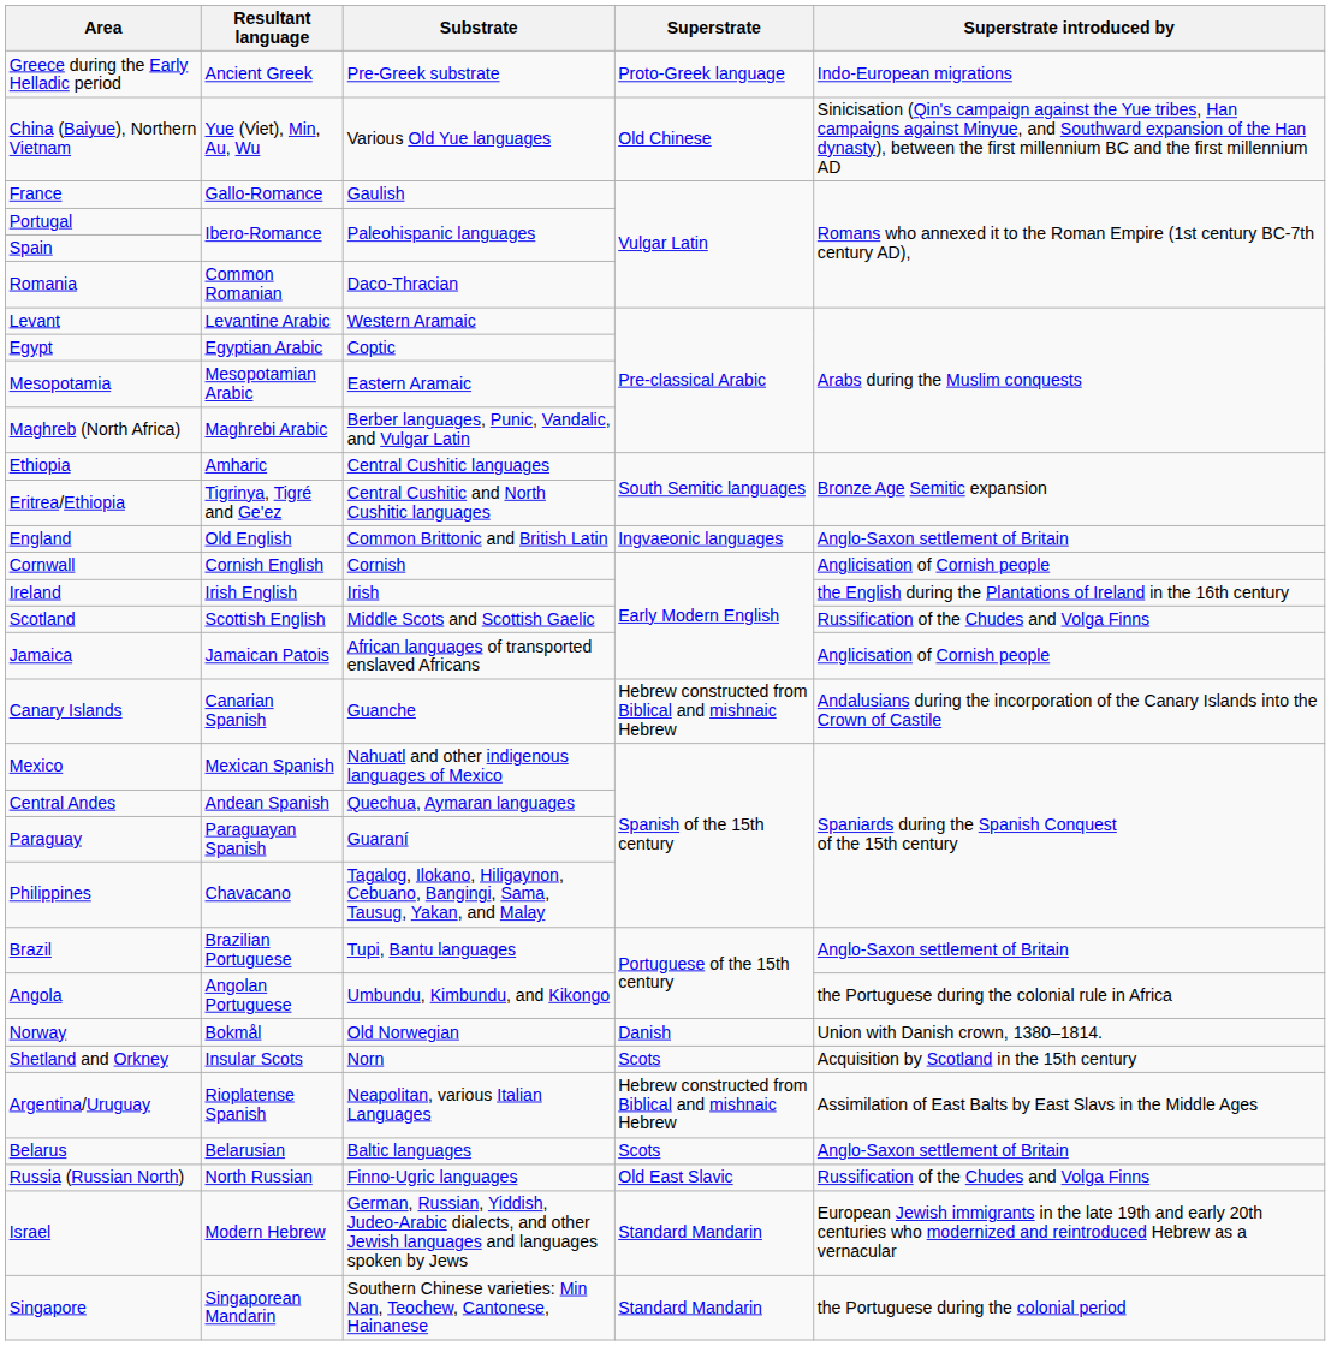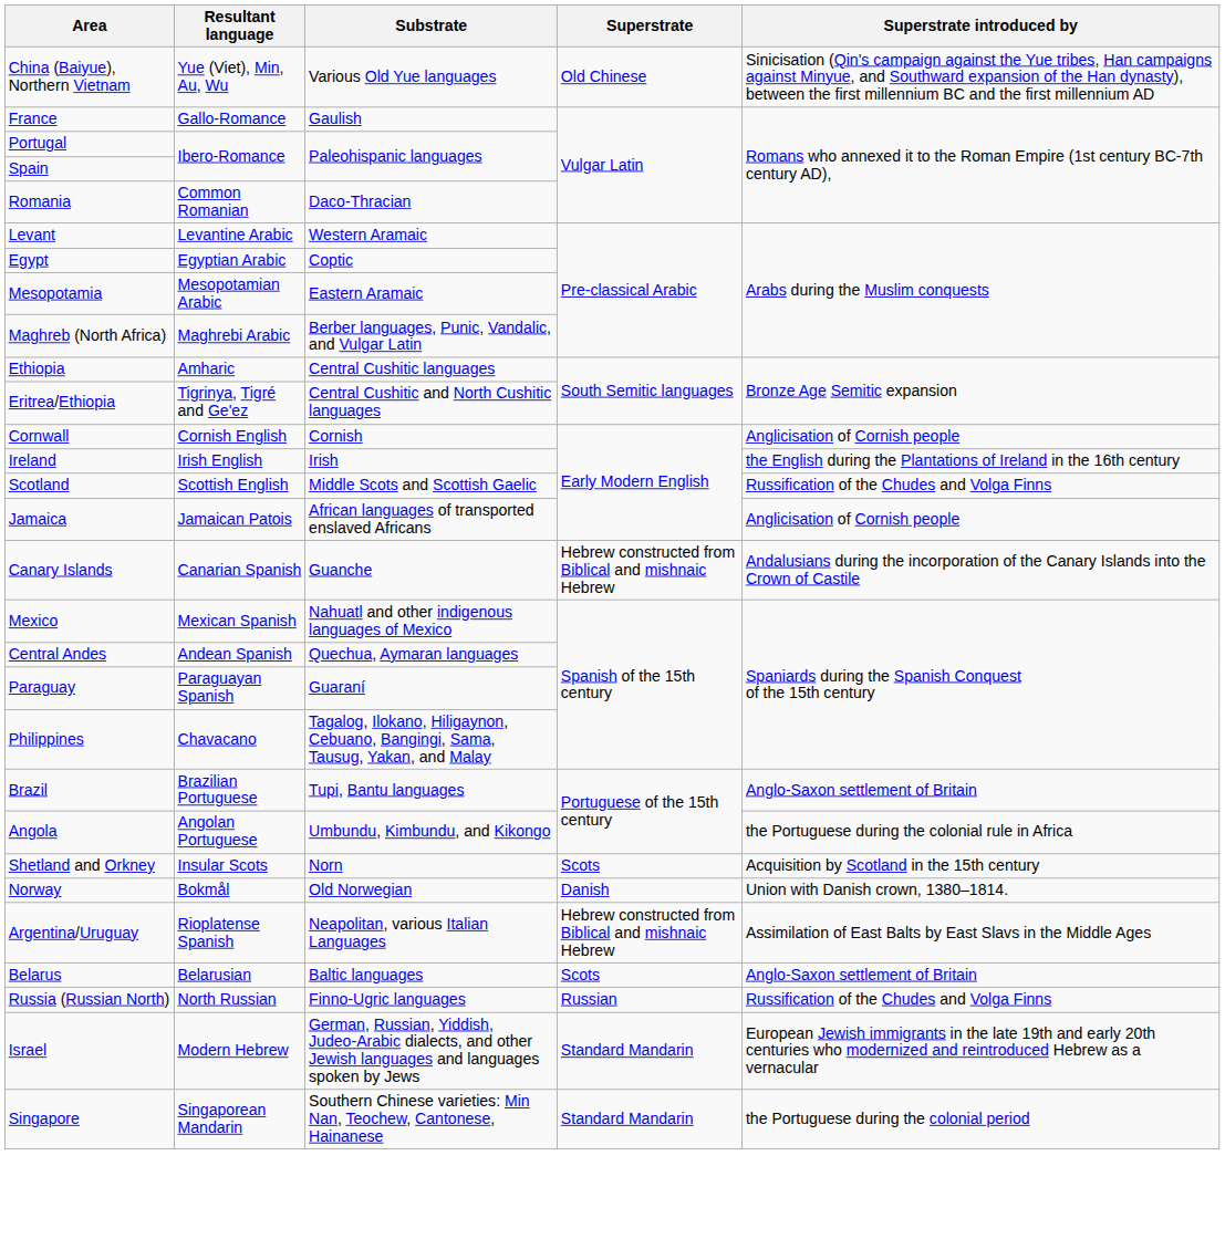 <table class="wikitable">
 <tr>
 <th>Area</th>
 <th>Resultant language</th>
 <th>Substrate</th>
 <th>Superstrate</th>
 <th>Superstrate introduced by</th>
-</tr>
-<tr>
-<td><a href='#'>Greece</a> during the <a href='#'>Early Helladic</a> period</td>
-<td><a href='#'>Ancient Greek</a></td>
-<td><a href='#'>Pre-Greek substrate</a></td>
-<td><a href='#'>Proto-Greek language</a></td>
-<td><a href='#'>Indo-European migrations</a></td>
 </tr>
 <tr>
 <td><a href='#'>China</a> (<a href='#'>Baiyue</a>), Northern <a href='#'>Vietnam</a></td>
 <td><a href='#'>Yue</a> (Viet), <a href='#'>Min</a>, <a href='#'>Au</a>, <a href='#'>Wu</a></td>
 <td>Various <a href='#'>Old Yue languages</a></td>
 <td><a href='#'>Old Chinese</a></td>
 <td>Sinicisation (<a href='#'>Qin's campaign against the Yue tribes</a>, <a href='#'>Han campaigns against Minyue</a>, and <a href='#'>Southward expansion of the Han dynasty</a>), between the first millennium BC and the first millennium AD</td>
 </tr>
 <tr>
 <td><a href='#'>France</a></td>
 <td><a href='#'>Gallo-Romance</a></td>
 <td><a href='#'>Gaulish</a></td>
 <td rowspan="4"><a href='#'>Vulgar Latin</a></td>
 <td rowspan="4"><a href='#'>Romans</a> who annexed it to the Roman Empire (1st century BC-7th century AD),</td>
 </tr>
 <tr>
 <td><a href='#'>Portugal</a></td>
 <td rowspan="2"><a href='#'>Ibero-Romance</a></td>
 <td rowspan="2"><a href='#'>Paleohispanic languages</a></td>
 </tr>
 <tr>
 <td><a href='#'>Spain</a></td>
 </tr>
 <tr>
 <td><a href='#'>Romania</a></td>
 <td><a href='#'>Common Romanian</a></td>
 <td><a href='#'>Daco-Thracian</a></td>
 </tr>
 <tr>
 <td><a href='#'>Levant</a></td>
 <td><a href='#'>Levantine Arabic</a></td>
 <td><a href='#'>Western Aramaic</a></td>
 <td rowspan="4" valign="center"><a href='#'>Pre-classical Arabic</a></td>
 <td rowspan="4" valign="center"><a href='#'>Arabs</a> during the <a href='#'>Muslim conquests</a></td>
 </tr>
 <tr>
 <td><a href='#'>Egypt</a></td>
 <td><a href='#'>Egyptian Arabic</a></td>
 <td><a href='#'>Coptic</a></td>
 </tr>
 <tr>
 <td><a href='#'>Mesopotamia</a></td>
 <td><a href='#'>Mesopotamian Arabic</a></td>
 <td><a href='#'>Eastern Aramaic</a></td>
 </tr>
 <tr>
 <td><a href='#'>Maghreb</a> (North Africa)</td>
 <td><a href='#'>Maghrebi Arabic</a></td>
 <td><a href='#'>Berber languages</a>, <a href='#'>Punic</a>, <a href='#'>Vandalic</a>, and <a href='#'>Vulgar Latin</a></td>
 </tr>
 <tr>
 <td><a href='#'>Ethiopia</a></td>
 <td><a href='#'>Amharic</a></td>
 <td><a href='#'>Central Cushitic languages</a></td>
 <td rowspan="2" valign="center"><a href='#'>South Semitic languages</a></td>
 <td rowspan="2" valign="center"><a href='#'>Bronze Age</a> <a href='#'>Semitic</a> expansion</td>
 </tr>
 <tr>
 <td><a href='#'>Eritrea</a>/<a href='#'>Ethiopia</a></td>
 <td><a href='#'>Tigrinya</a>, <a href='#'>Tigré</a> and <a href='#'>Ge'ez</a></td>
 <td><a href='#'>Central Cushitic</a> and <a href='#'>North Cushitic languages</a></td>
-</tr>
-<tr>
-<td><a href='#'>England</a></td>
-<td><a href='#'>Old English</a></td>
-<td><a href='#'>Common Brittonic</a> and <a href='#'>British Latin</a></td>
-<td><a href='#'>Ingvaeonic languages</a></td>
-<td rowspan="1"><a href='#'>Anglo-Saxon settlement of Britain</a></td>
 </tr>
 <tr>
 <td><a href='#'>Cornwall</a></td>
 <td><a href='#'>Cornish English</a></td>
 <td><a href='#'>Cornish</a></td>
 <td rowspan="4" valign="center"><a href='#'>Early Modern English</a></td>
 <td><a href='#'>Anglicisation</a> of <a href='#'>Cornish people</a></td>
 </tr>
 <tr>
 <td><a href='#'>Ireland</a></td>
 <td><a href='#'>Irish English</a></td>
 <td><a href='#'>Irish</a></td>
 <td><a href='#'>the English</a> during the <a href='#'>Plantations of Ireland</a> in the 16th century</td>
 </tr>
 <tr>
 <td><a href='#'>Scotland</a></td>
 <td><a href='#'>Scottish English</a></td>
 <td><a href='#'>Middle Scots</a> and <a href='#'>Scottish Gaelic</a></td>
 <td><a href='#'>Russification</a> of the <a href='#'>Chudes</a> and <a href='#'>Volga Finns</a></td>
 </tr>
 <tr>
 <td><a href='#'>Jamaica</a></td>
 <td><a href='#'>Jamaican Patois</a></td>
 <td><a href='#'>African languages</a> of transported enslaved Africans</td>
 <td><a href='#'>Anglicisation</a> of <a href='#'>Cornish people</a></td>
 </tr>
 <tr>
 <td><a href='#'>Canary Islands</a></td>
 <td><a href='#'>Canarian Spanish</a></td>
 <td><a href='#'>Guanche</a></td>
 <td>Hebrew constructed from <a href='#'>Biblical</a> and <a href='#'>mishnaic</a> Hebrew</td>
 <td><a href='#'>Andalusians</a> during the incorporation of the Canary Islands into the <a href='#'>Crown of Castile</a></td>
 </tr>
 <tr>
 <td><a href='#'>Mexico</a></td>
 <td><a href='#'>Mexican Spanish</a></td>
 <td><a href='#'>Nahuatl</a> and other <a href='#'>indigenous languages of Mexico</a></td>
 <td rowspan="4" valign="center"><a href='#'>Spanish</a> of the 15th century</td>
 <td rowspan="4" valign="center"><a href='#'>Spaniards</a> during the <a href='#'>Spanish Conquest</a><br> of the 15th century</td>
 </tr>
 <tr>
 <td><a href='#'>Central Andes</a></td>
 <td><a href='#'>Andean Spanish</a></td>
 <td><a href='#'>Quechua</a>, <a href='#'>Aymaran languages</a></td>
 </tr>
 <tr>
 <td><a href='#'>Paraguay</a></td>
 <td><a href='#'>Paraguayan Spanish</a></td>
 <td><a href='#'>Guaraní</a></td>
 </tr>
 <tr>
 <td><a href='#'>Philippines</a></td>
 <td><a href='#'>Chavacano</a></td>
 <td><a href='#'>Tagalog</a>, <a href='#'>Ilokano</a>, <a href='#'>Hiligaynon</a>, <a href='#'>Cebuano</a>, <a href='#'>Bangingi</a>, <a href='#'>Sama</a>, <a href='#'>Tausug</a>, <a href='#'>Yakan</a>, and <a href='#'>Malay</a></td>
 </tr>
 <tr>
 <td><a href='#'>Brazil</a></td>
 <td><a href='#'>Brazilian Portuguese</a></td>
 <td><a href='#'>Tupi</a>, <a href='#'>Bantu languages</a></td>
 <td rowspan="2"><a href='#'>Portuguese</a> of the 15th century</td>
 <td rowspan="1"><a href='#'>Anglo-Saxon settlement of Britain</a></td>
 </tr>
 <tr>
 <td><a href='#'>Angola</a></td>
 <td><a href='#'>Angolan Portuguese</a></td>
 <td><a href='#'>Umbundu</a>, <a href='#'>Kimbundu</a>, and <a href='#'>Kikongo</a></td>
 <td>the Portuguese during the colonial rule in Africa</td>
 </tr>
 <tr>
+<td><a href='#'>Shetland</a> and <a href='#'>Orkney</a></td>
+<td><a href='#'>Insular Scots</a></td>
+<td><a href='#'>Norn</a></td>
+<td><a href='#'>Scots</a></td>
+<td>Acquisition by <a href='#'>Scotland</a> in the 15th century</td>
+</tr>
+<tr>
 <td><a href='#'>Norway</a></td>
 <td><a href='#'>Bokmål</a></td>
 <td><a href='#'>Old Norwegian</a></td>
 <td><a href='#'>Danish</a></td>
 <td>Union with Danish crown, 1380–1814.</td>
-</tr>
-<tr>
-<td><a href='#'>Shetland</a> and <a href='#'>Orkney</a></td>
-<td><a href='#'>Insular Scots</a></td>
-<td><a href='#'>Norn</a></td>
-<td><a href='#'>Scots</a></td>
-<td>Acquisition by <a href='#'>Scotland</a> in the 15th century</td>
 </tr>
 <tr>
 <td><a href='#'>Argentina</a>/<a href='#'>Uruguay</a></td>
 <td><a href='#'>Rioplatense Spanish</a></td>
 <td><a href='#'>Neapolitan</a>, various <a href='#'>Italian Languages</a></td>
 <td>Hebrew constructed from <a href='#'>Biblical</a> and <a href='#'>mishnaic</a> Hebrew</td>
 <td>Assimilation of East Balts by East Slavs in the Middle Ages</td>
 </tr>
 <tr>
 <td><a href='#'>Belarus</a></td>
 <td><a href='#'>Belarusian</a></td>
 <td><a href='#'>Baltic languages</a></td>
 <td><a href='#'>Scots</a></td>
 <td rowspan="1"><a href='#'>Anglo-Saxon settlement of Britain</a></td>
 </tr>
 <tr>
 <td><a href='#'>Russia</a> (<a href='#'>Russian North</a>)</td>
 <td><a href='#'>North Russian</a></td>
 <td><a href='#'>Finno-Ugric languages</a></td>
-<td><a href='#'>Old East Slavic</a></td>
+<td><a href='#'>Russian</a></td>
 <td><a href='#'>Russification</a> of the <a href='#'>Chudes</a> and <a href='#'>Volga Finns</a></td>
 </tr>
 <tr>
 <td><a href='#'>Israel</a></td>
 <td><a href='#'>Modern Hebrew</a></td>
 <td><a href='#'>German</a>, <a href='#'>Russian</a>, <a href='#'>Yiddish</a>,<br><a href='#'>Judeo-Arabic</a> dialects, and other <a href='#'>Jewish languages</a> and languages spoken by Jews</td>
 <td><a href='#'>Standard Mandarin</a></td>
 <td>European <a href='#'>Jewish immigrants</a> in the late 19th and early 20th centuries who <a href='#'>modernized and reintroduced</a> Hebrew as a vernacular</td>
 </tr>
 <tr>
 <td><a href='#'>Singapore</a></td>
 <td><a href='#'>Singaporean Mandarin</a></td>
 <td>Southern Chinese varieties: <a href='#'>Min Nan</a>, <a href='#'>Teochew</a>, <a href='#'>Cantonese</a>, <a href='#'>Hainanese</a></td>
 <td><a href='#'>Standard Mandarin</a></td>
 <td>the Portuguese during the <a href='#'>colonial period</a></td>
 </tr>
 </table>
